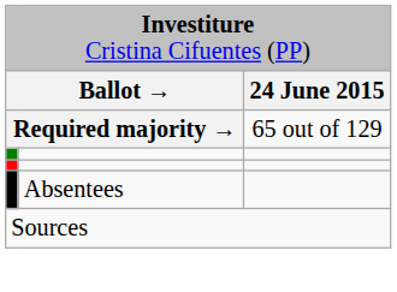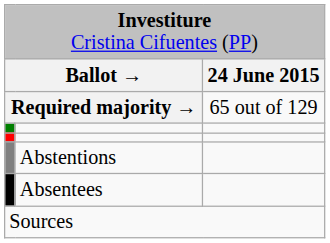 <table class="wikitable" style="text-align:center;">
 <tr>
 <td colspan="3" align="center" bgcolor="#C0C0C0"><strong>Investiture</strong><br><a href='#'>Cristina Cifuentes</a> (<a href='#'>PP</a>)</td>
 </tr>
 <tr>
 <th colspan="2" width="150px">Ballot →</th>
 <th>24 June 2015</th>
 </tr>
 <tr>
 <th colspan="2">Required majority →</th>
 <td>65 out of 129 </td>
 </tr>
 <tr>
 <th width="1px" style="background:green;"></th>
 <td align="left"></td>
 <td></td>
 </tr>
 <tr>
 <th style="color:inherit;background:red;"></th>
 <td align="left"></td>
 <td></td>
 </tr>
 <tr>
+<th style="color:inherit;background:gray;"></th>
+<td align="left"><span>Abstentions</span></td>
+<td></td>
+</tr>
+<tr>
 <th style="color:inherit;background:black;"></th>
 <td align="left"><span>Absentees</span></td>
 <td></td>
 </tr>
 <tr>
 <td align="left" colspan="3">Sources</td>
 </tr>
 </table>
